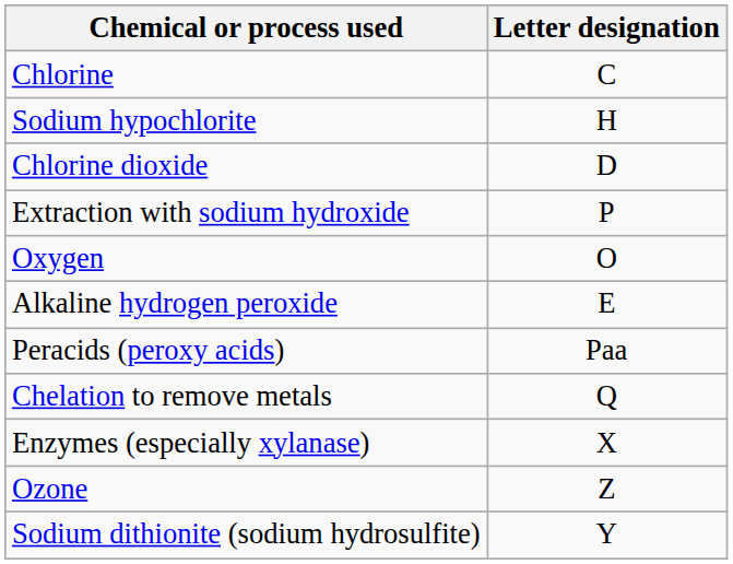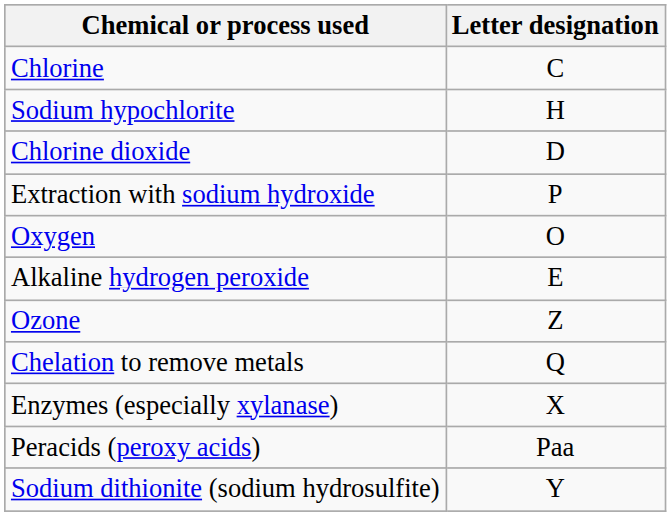 <table class="wikitable">
 <tr>
 <th>Chemical or process used</th>
 <th>Letter designation</th>
 </tr>
 <tr>
 <td><a href='#'>Chlorine</a></td>
 <td align="center">C</td>
 </tr>
 <tr>
 <td><a href='#'>Sodium hypochlorite</a></td>
 <td align="center">H</td>
 </tr>
 <tr>
 <td><a href='#'>Chlorine dioxide</a></td>
 <td align="center">D</td>
 </tr>
 <tr>
 <td>Extraction with <a href='#'>sodium hydroxide</a></td>
 <td align="center">P</td>
 </tr>
 <tr>
 <td><a href='#'>Oxygen</a></td>
 <td align="center">O</td>
 </tr>
 <tr>
 <td>Alkaline <a href='#'>hydrogen peroxide</a></td>
 <td align="center">E</td>
 </tr>
 <tr>
-<td>Peracids (<a href='#'>peroxy acids</a>)</td>
-<td align="center">Paa</td>
+<td><a href='#'>Ozone</a></td>
+<td align="center">Z</td>
 </tr>
 <tr>
 <td><a href='#'>Chelation</a> to remove metals</td>
 <td align="center">Q</td>
 </tr>
 <tr>
 <td>Enzymes (especially <a href='#'>xylanase</a>)</td>
 <td align="center">X</td>
 </tr>
 <tr>
-<td><a href='#'>Ozone</a></td>
-<td align="center">Z</td>
+<td>Peracids (<a href='#'>peroxy acids</a>)</td>
+<td align="center">Paa</td>
 </tr>
 <tr>
 <td><a href='#'>Sodium dithionite</a> (sodium hydrosulfite)</td>
 <td align="center">Y</td>
 </tr>
 </table>
